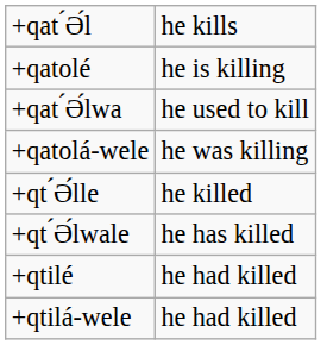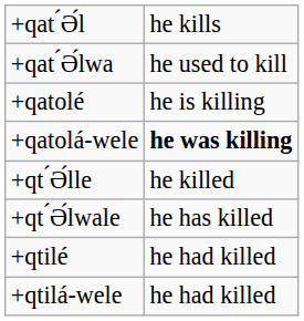 <table class="wikitable">
 <tr>
 <td>+qat ́Ә́l</td>
 <td>he kills</td>
 </tr>
 <tr>
+<td>+qat ́Ә́lwa</td>
+<td>he used to kill</td>
+</tr>
+<tr>
 <td>+qatolé</td>
 <td>he is killing</td>
 </tr>
 <tr>
-<td>+qat ́Ә́lwa</td>
-<td>he used to kill</td>
-</tr>
-<tr>
 <td>+qatolá-wele</td>
-<td>he was killing</td>
+<td><strong>he was killing</strong></td>
 </tr>
 <tr>
 <td>+qt ́Ә́lle</td>
 <td>he killed</td>
 </tr>
 <tr>
 <td>+qt ́Ә́lwale</td>
 <td>he has killed</td>
 </tr>
 <tr>
 <td>+qtilé</td>
 <td>he had killed</td>
 </tr>
 <tr>
 <td>+qtilá-wele</td>
 <td>he had killed</td>
 </tr>
 </table>
